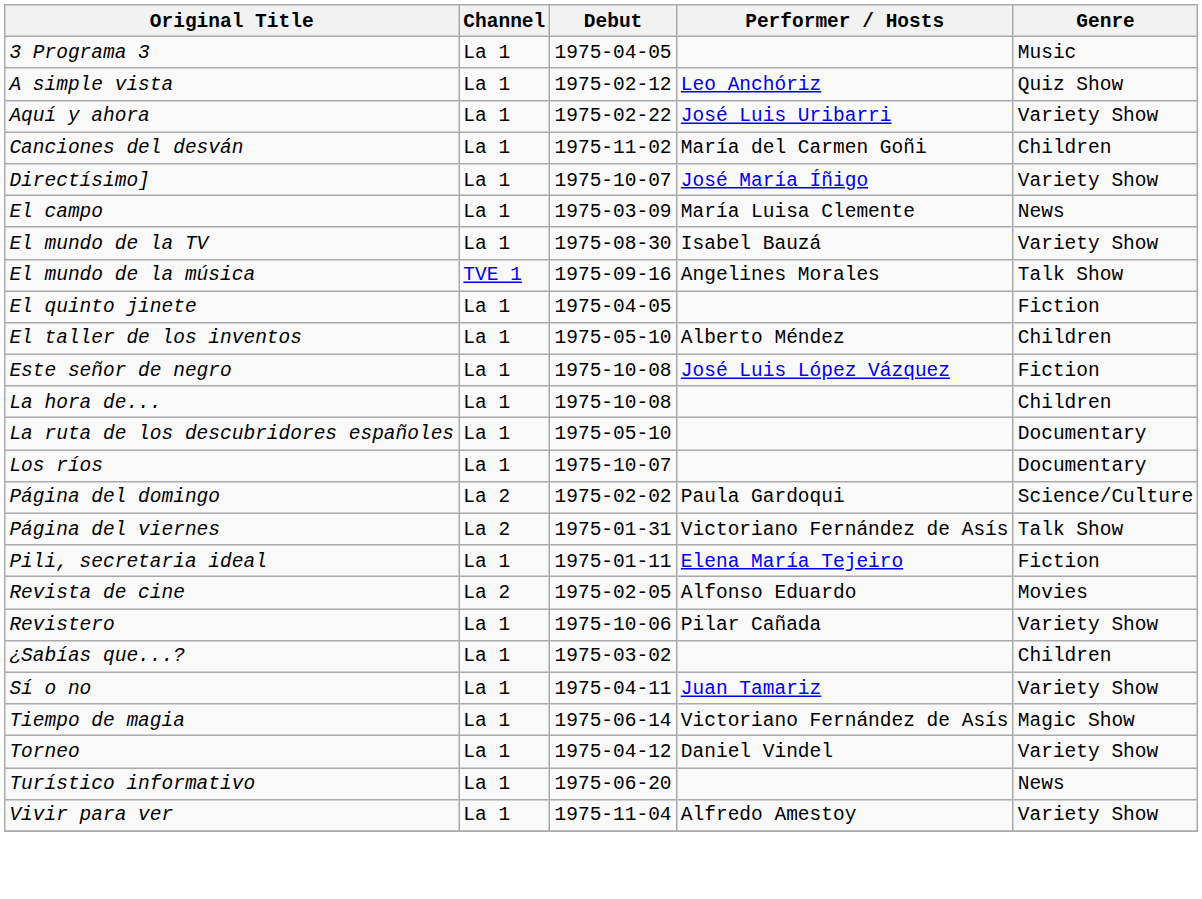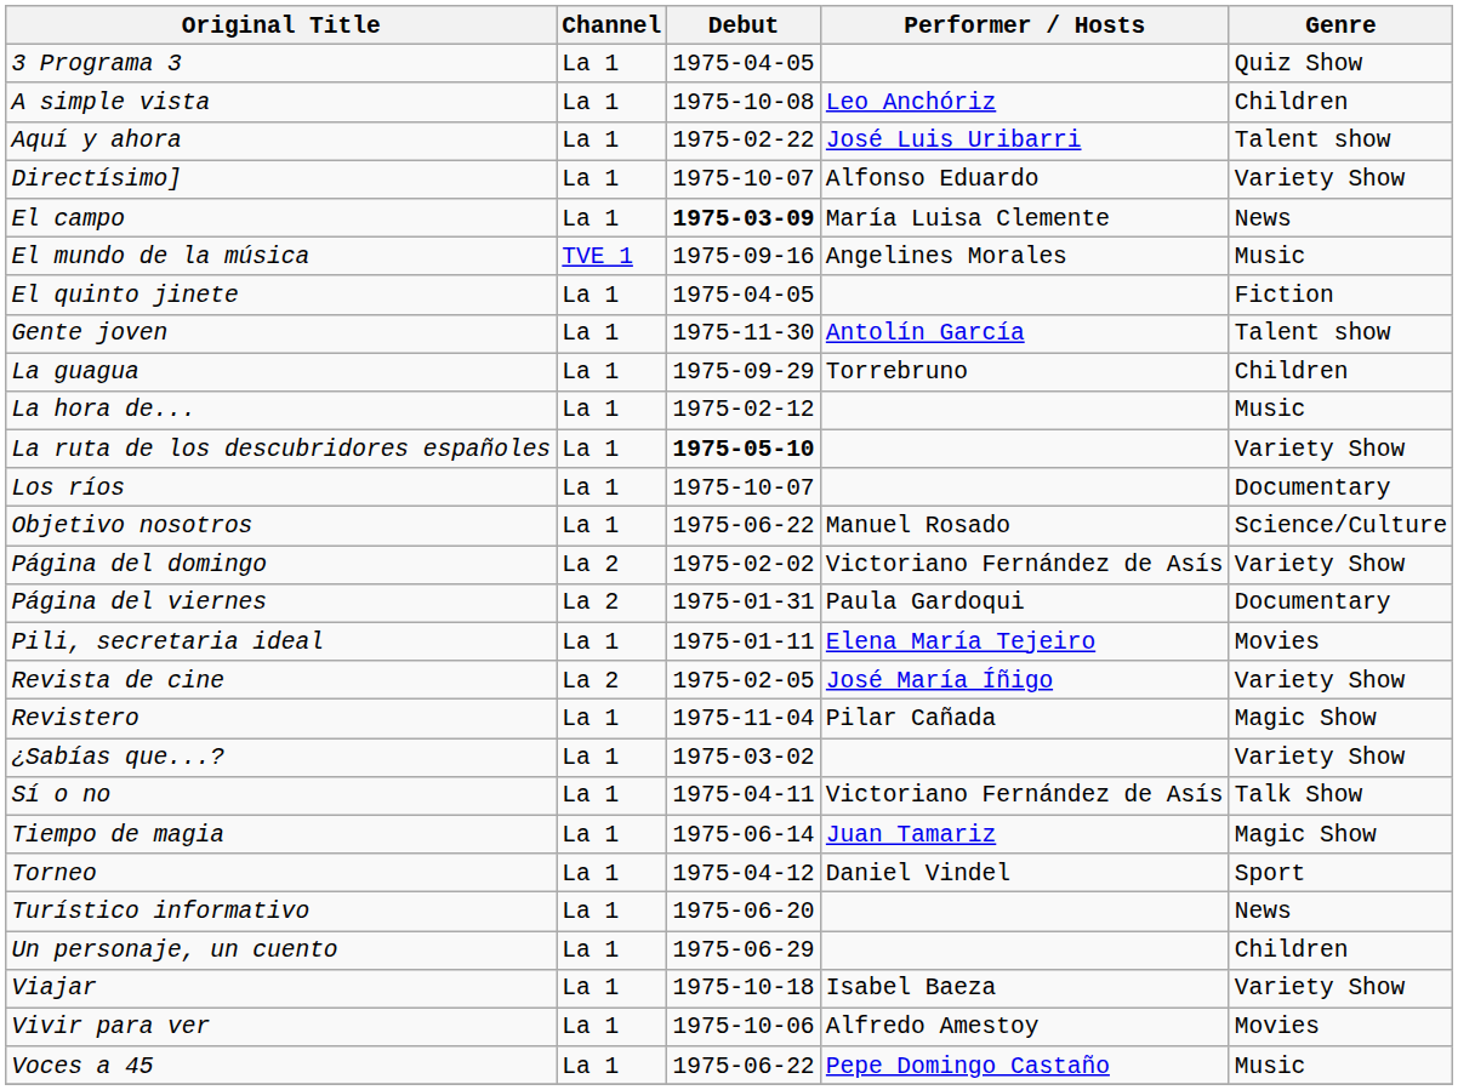 <table class="wikitable sortable">
 <tr>
 <th>Original Title</th>
 <th>Channel</th>
 <th>Debut</th>
 <th>Performer / Hosts</th>
 <th>Genre</th>
 </tr>
 <tr>
 <td><em>3 Programa 3  </em></td>
 <td>La 1</td>
 <td>1975-04-05</td>
 <td></td>
-<td>Music</td>
+<td>Quiz Show</td>
 </tr>
 <tr>
 <td><em>A simple vista  </em></td>
 <td>La 1</td>
-<td>1975-02-12</td>
+<td>1975-10-08</td>
 <td><a href='#'>Leo Anchóriz</a></td>
-<td>Quiz Show</td>
+<td>Children</td>
 </tr>
 <tr>
 <td><em>Aquí y ahora  </em></td>
 <td>La 1</td>
 <td>1975-02-22</td>
 <td><a href='#'>José Luis Uribarri</a></td>
-<td>Variety Show</td>
-</tr>
-<tr>
-<td><em>Canciones del desván  </em></td>
-<td>La 1</td>
-<td>1975-11-02</td>
-<td>María del Carmen Goñi</td>
-<td>Children</td>
+<td>Talent show</td>
 </tr>
 <tr>
 <td><em>Directísimo] </em></td>
 <td>La 1</td>
 <td>1975-10-07</td>
-<td><a href='#'>José María Íñigo</a></td>
+<td>Alfonso Eduardo</td>
 <td>Variety Show</td>
 </tr>
 <tr>
 <td><em>El campo</em></td>
 <td>La 1</td>
-<td>1975-03-09</td>
+<td><strong>1975-03-09</strong></td>
 <td>María Luisa Clemente</td>
 <td>News</td>
-</tr>
-<tr>
-<td><em>El mundo de la TV</em></td>
-<td>La 1</td>
-<td>1975-08-30</td>
-<td>Isabel Bauzá</td>
-<td>Variety Show</td>
 </tr>
 <tr>
 <td><em>El mundo de la música</em></td>
 <td><a href='#'>TVE 1</a></td>
 <td>1975-09-16</td>
 <td>Angelines Morales</td>
-<td>Talk Show</td>
+<td>Music</td>
 </tr>
 <tr>
 <td><em>El quinto jinete</em></td>
 <td>La 1</td>
 <td>1975-04-05</td>
 <td></td>
 <td>Fiction</td>
 </tr>
 <tr>
-<td><em>El taller de los inventos</em></td>
+<td><em>Gente joven</em></td>
 <td>La 1</td>
-<td>1975-05-10</td>
-<td>Alberto Méndez</td>
-<td>Children</td>
+<td>1975-11-30</td>
+<td><a href='#'>Antolín García</a></td>
+<td>Talent show</td>
 </tr>
 <tr>
-<td><em>Este señor de negro</em></td>
+<td><em>La guagua</em></td>
 <td>La 1</td>
-<td>1975-10-08</td>
-<td><a href='#'>José Luis López Vázquez</a></td>
-<td>Fiction</td>
+<td>1975-09-29</td>
+<td>Torrebruno</td>
+<td>Children</td>
 </tr>
 <tr>
 <td><em>La hora de...</em></td>
 <td>La 1</td>
-<td>1975-10-08</td>
+<td>1975-02-12</td>
 <td></td>
-<td>Children</td>
+<td>Music</td>
 </tr>
 <tr>
 <td><em>La ruta de los descubridores españoles</em></td>
 <td>La 1</td>
-<td>1975-05-10</td>
+<td><strong>1975-05-10</strong></td>
 <td></td>
-<td>Documentary</td>
+<td>Variety Show</td>
 </tr>
 <tr>
 <td><em>Los ríos</em></td>
 <td>La 1</td>
 <td>1975-10-07</td>
 <td></td>
 <td>Documentary</td>
 </tr>
 <tr>
+<td><em>Objetivo nosotros  </em></td>
+<td>La 1</td>
+<td>1975-06-22</td>
+<td>Manuel Rosado</td>
+<td>Science/Culture</td>
+</tr>
+<tr>
 <td><em>Página del domingo  </em></td>
 <td>La 2</td>
 <td>1975-02-02</td>
-<td>Paula Gardoqui</td>
-<td>Science/Culture</td>
+<td>Victoriano Fernández de Asís</td>
+<td>Variety Show</td>
 </tr>
 <tr>
 <td><em>Página del viernes</em></td>
 <td>La 2</td>
 <td>1975-01-31</td>
-<td>Victoriano Fernández de Asís</td>
-<td>Talk Show</td>
+<td>Paula Gardoqui</td>
+<td>Documentary</td>
 </tr>
 <tr>
 <td><em>Pili, secretaria ideal </em></td>
 <td>La 1</td>
 <td>1975-01-11</td>
 <td><a href='#'>Elena María Tejeiro</a></td>
-<td>Fiction</td>
+<td>Movies</td>
 </tr>
 <tr>
 <td><em>Revista de cine</em></td>
 <td>La 2</td>
 <td>1975-02-05</td>
-<td>Alfonso Eduardo</td>
-<td>Movies</td>
+<td><a href='#'>José María Íñigo</a></td>
+<td>Variety Show</td>
 </tr>
 <tr>
 <td><em>Revistero</em></td>
 <td>La 1</td>
-<td>1975-10-06</td>
+<td>1975-11-04</td>
 <td>Pilar Cañada</td>
-<td>Variety Show</td>
+<td>Magic Show</td>
 </tr>
 <tr>
 <td><em>¿Sabías que...?</em></td>
 <td>La 1</td>
 <td>1975-03-02</td>
 <td></td>
-<td>Children</td>
+<td>Variety Show</td>
 </tr>
 <tr>
 <td><em>Sí o no</em></td>
 <td>La 1</td>
 <td>1975-04-11</td>
-<td><a href='#'>Juan Tamariz</a></td>
-<td>Variety Show</td>
+<td>Victoriano Fernández de Asís</td>
+<td>Talk Show</td>
 </tr>
 <tr>
 <td><em>Tiempo de magia</em></td>
 <td>La 1</td>
 <td>1975-06-14</td>
-<td>Victoriano Fernández de Asís</td>
+<td><a href='#'>Juan Tamariz</a></td>
 <td>Magic Show</td>
 </tr>
 <tr>
 <td><em>Torneo</em></td>
 <td>La 1</td>
 <td>1975-04-12</td>
 <td>Daniel Vindel</td>
-<td>Variety Show</td>
+<td>Sport</td>
 </tr>
 <tr>
 <td><em>Turístico informativo</em></td>
 <td>La 1</td>
 <td>1975-06-20</td>
 <td></td>
 <td>News</td>
 </tr>
 <tr>
+<td><em>Un personaje, un cuento</em></td>
+<td>La 1</td>
+<td>1975-06-29</td>
+<td></td>
+<td>Children</td>
+</tr>
+<tr>
+<td><em>Viajar</em></td>
+<td>La 1</td>
+<td>1975-10-18</td>
+<td>Isabel Baeza</td>
+<td>Variety Show</td>
+</tr>
+<tr>
 <td><em>Vivir para ver</em></td>
 <td>La 1</td>
-<td>1975-11-04</td>
+<td>1975-10-06</td>
 <td>Alfredo Amestoy</td>
-<td>Variety Show</td>
+<td>Movies</td>
+</tr>
+<tr>
+<td><em>Voces a 45</em></td>
+<td>La 1</td>
+<td>1975-06-22</td>
+<td><a href='#'>Pepe Domingo Castaño</a></td>
+<td>Music</td>
 </tr>
 <tr>
 </tr>
 </table>
